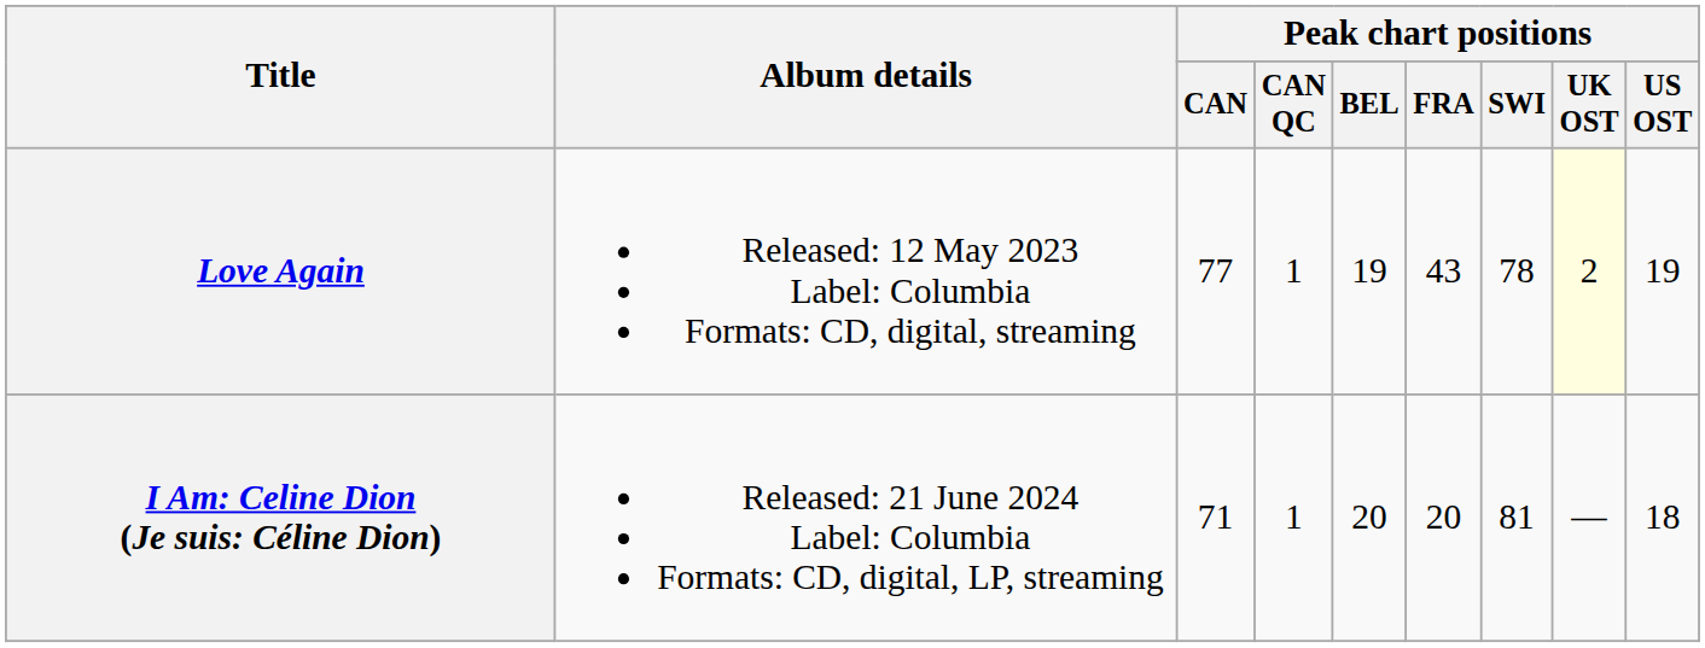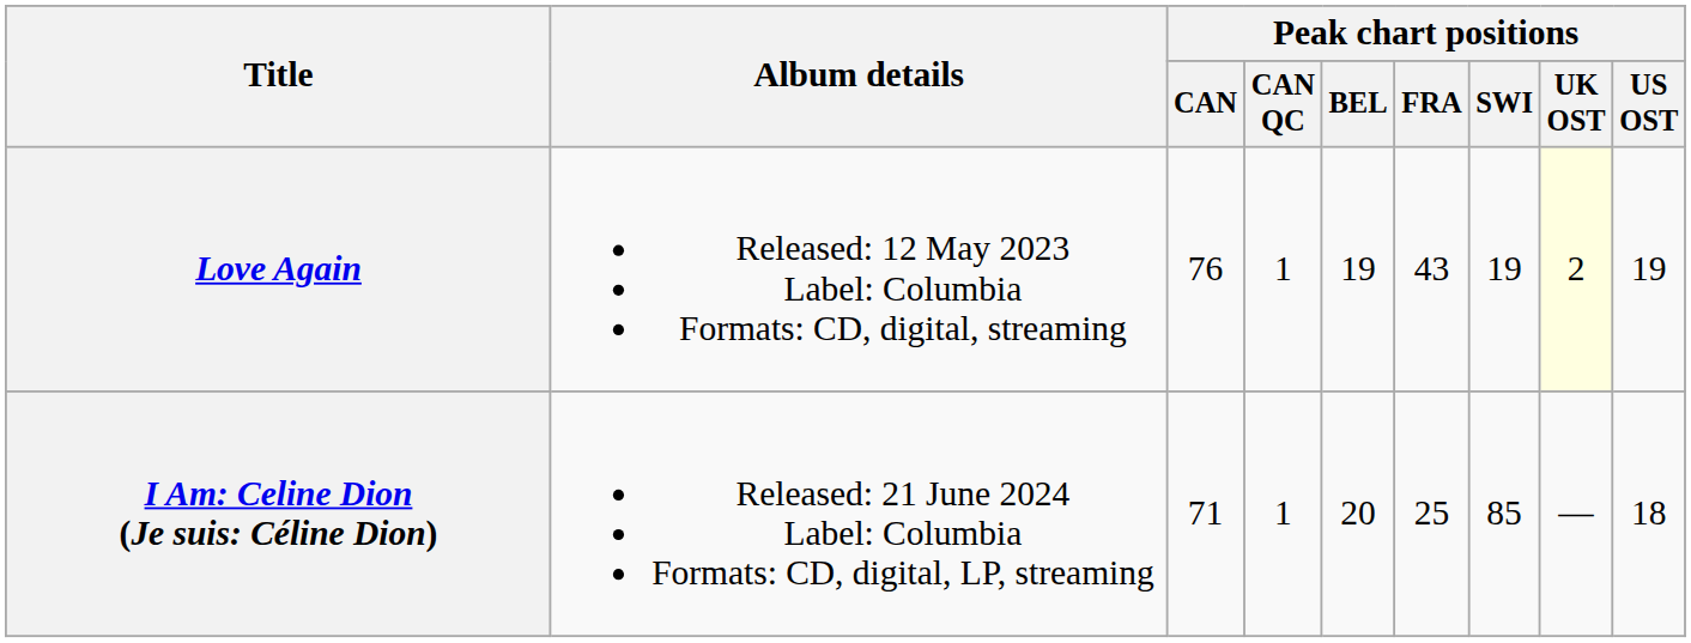 <table class="wikitable plainrowheaders" style="text-align:center;">
 <tr>
 <th rowspan="2" style="width:15em;">Title</th>
 <th rowspan="2" style="width:17em;">Album details</th>
 <th colspan="7">Peak chart positions</th>
 </tr>
 <tr style="font-size:smaller;">
 <th style="width:25px;">CAN<br></th>
 <th style="width:25px;">CAN<br>QC<br></th>
 <th style="width:25px;">BEL<br></th>
 <th style="width:25px;">FRA<br></th>
 <th style="width:25px;">SWI<br></th>
 <th style="width:25px;">UK<br>OST<br></th>
 <th style="width:25px;">US<br>OST<br></th>
 </tr>
 <tr>
 <th scope="row"><em><a href='#'>Love Again</a></em></th>
 <td><br><ul><li>Released: 12 May 2023</li><li>Label: Columbia</li><li>Formats: CD, digital, streaming</li></ul></td>
-<td>77</td>
+<td>76</td>
 <td>1</td>
 <td>19</td>
 <td>43</td>
-<td>78</td>
+<td>19</td>
 <td style="background: lightyellow;">2</td>
 <td>19</td>
 </tr>
 <tr>
 <th scope="row"><em><a href='#'>I Am: Celine Dion</a></em><br>(<em>Je suis: Céline Dion</em>)</th>
 <td><br><ul><li>Released: 21 June 2024</li><li>Label: Columbia</li><li>Formats: CD, digital, LP, streaming</li></ul></td>
 <td>71</td>
 <td>1</td>
 <td>20</td>
-<td>20</td>
-<td>81</td>
+<td>25</td>
+<td>85</td>
 <td>—</td>
 <td>18</td>
 </tr>
 </table>
